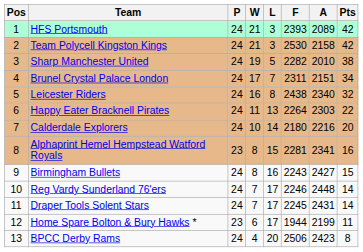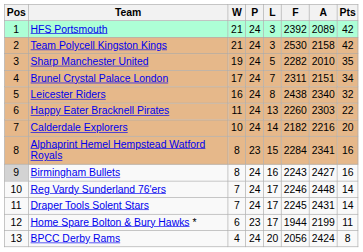 <table class="wikitable" style="font-size: 100%">
 <tr>
 <th width=20>Pos</th>
 <th width=300>Team</th>
+<th width=20>W</th>
 <th width=20>P</th>
-<th width=20>W</th>
 <th width=20>L</th>
 <th width=20>F</th>
 <th width=20>A</th>
 <th width=20>Pts</th>
 </tr>
 <tr align=center style="background: #ADFFD6;">
 <td>1</td>
 <td align="left"><a href='#'>HFS Portsmouth</a></td>
+<td>21</td>
 <td>24</td>
-<td>21</td>
 <td>3</td>
-<td>2393</td>
+<td>2392</td>
 <td>2089</td>
 <td>42</td>
 </tr>
 <tr align=center style="background: #E6B88A;">
 <td>2</td>
 <td align="left"><a href='#'>Team Polycell Kingston Kings</a></td>
+<td>21</td>
 <td>24</td>
-<td>21</td>
 <td>3</td>
 <td>2530</td>
 <td>2158</td>
 <td>42</td>
 </tr>
 <tr align=center style="background: #E6B88A;">
 <td>3</td>
 <td align="left"><a href='#'>Sharp Manchester United</a></td>
+<td>19</td>
 <td>24</td>
-<td>19</td>
 <td>5</td>
 <td>2282</td>
 <td>2010</td>
-<td>38</td>
+<td>35</td>
 </tr>
 <tr align=center style="background: #E6B88A;">
 <td>4</td>
 <td align="left"><a href='#'>Brunel Crystal Palace London</a></td>
+<td>17</td>
 <td>24</td>
-<td>17</td>
 <td>7</td>
 <td>2311</td>
 <td>2151</td>
 <td>34</td>
 </tr>
 <tr align=center style="background: #E6B88A;">
 <td>5</td>
 <td align="left"><a href='#'>Leicester Riders</a></td>
+<td>16</td>
 <td>24</td>
-<td>16</td>
 <td>8</td>
 <td>2438</td>
 <td>2340</td>
 <td>32</td>
 </tr>
 <tr align=center style="background: #E6B88A;">
 <td>6</td>
 <td align="left"><a href='#'>Happy Eater Bracknell Pirates</a></td>
+<td>11</td>
 <td>24</td>
-<td>11</td>
 <td>13</td>
-<td>2264</td>
+<td>2260</td>
 <td>2303</td>
 <td>22</td>
 </tr>
 <tr align=center style="background: #E6B88A;">
 <td>7</td>
 <td align="left"><a href='#'>Calderdale Explorers</a></td>
+<td>10</td>
 <td>24</td>
-<td>10</td>
 <td>14</td>
-<td>2180</td>
+<td>2182</td>
 <td>2216</td>
 <td>20</td>
 </tr>
 <tr align=center style="background: #E6B88A;">
 <td>8</td>
 <td align="left"><a href='#'>Alphaprint Hemel Hempstead Watford Royals</a></td>
+<td>8</td>
 <td>23</td>
-<td>8</td>
 <td>15</td>
-<td>2281</td>
+<td>2284</td>
 <td>2341</td>
 <td>16</td>
 </tr>
 <tr align=center>
-<td>9</td>
+<td style="background: lightgrey;">9</td>
 <td align="left"><a href='#'>Birmingham Bullets</a></td>
+<td>8</td>
 <td>24</td>
-<td>8</td>
 <td>16</td>
 <td>2243</td>
 <td>2427</td>
-<td>15</td>
+<td>16</td>
 </tr>
 <tr align=center>
 <td>10</td>
 <td align="left"><a href='#'>Reg Vardy Sunderland 76'ers</a></td>
+<td>7</td>
 <td>24</td>
-<td>7</td>
 <td>17</td>
 <td>2246</td>
 <td>2448</td>
 <td>14</td>
 </tr>
 <tr align=center>
 <td>11</td>
 <td align="left"><a href='#'>Draper Tools Solent Stars</a></td>
+<td>7</td>
 <td>24</td>
-<td>7</td>
 <td>17</td>
 <td>2245</td>
 <td>2431</td>
 <td>14</td>
 </tr>
 <tr align=center>
 <td>12</td>
 <td align="left"><a href='#'>Home Spare Bolton & Bury Hawks</a> *</td>
+<td>6</td>
 <td>23</td>
-<td>6</td>
 <td>17</td>
 <td>1944</td>
 <td>2199</td>
 <td>11</td>
 </tr>
 <tr align=center>
 <td>13</td>
 <td align="left"><a href='#'>BPCC Derby Rams</a></td>
+<td>4</td>
 <td>24</td>
-<td>4</td>
 <td>20</td>
-<td>2506</td>
-<td>2423</td>
+<td>2056</td>
+<td>2424</td>
 <td>8</td>
 </tr>
 </table>
